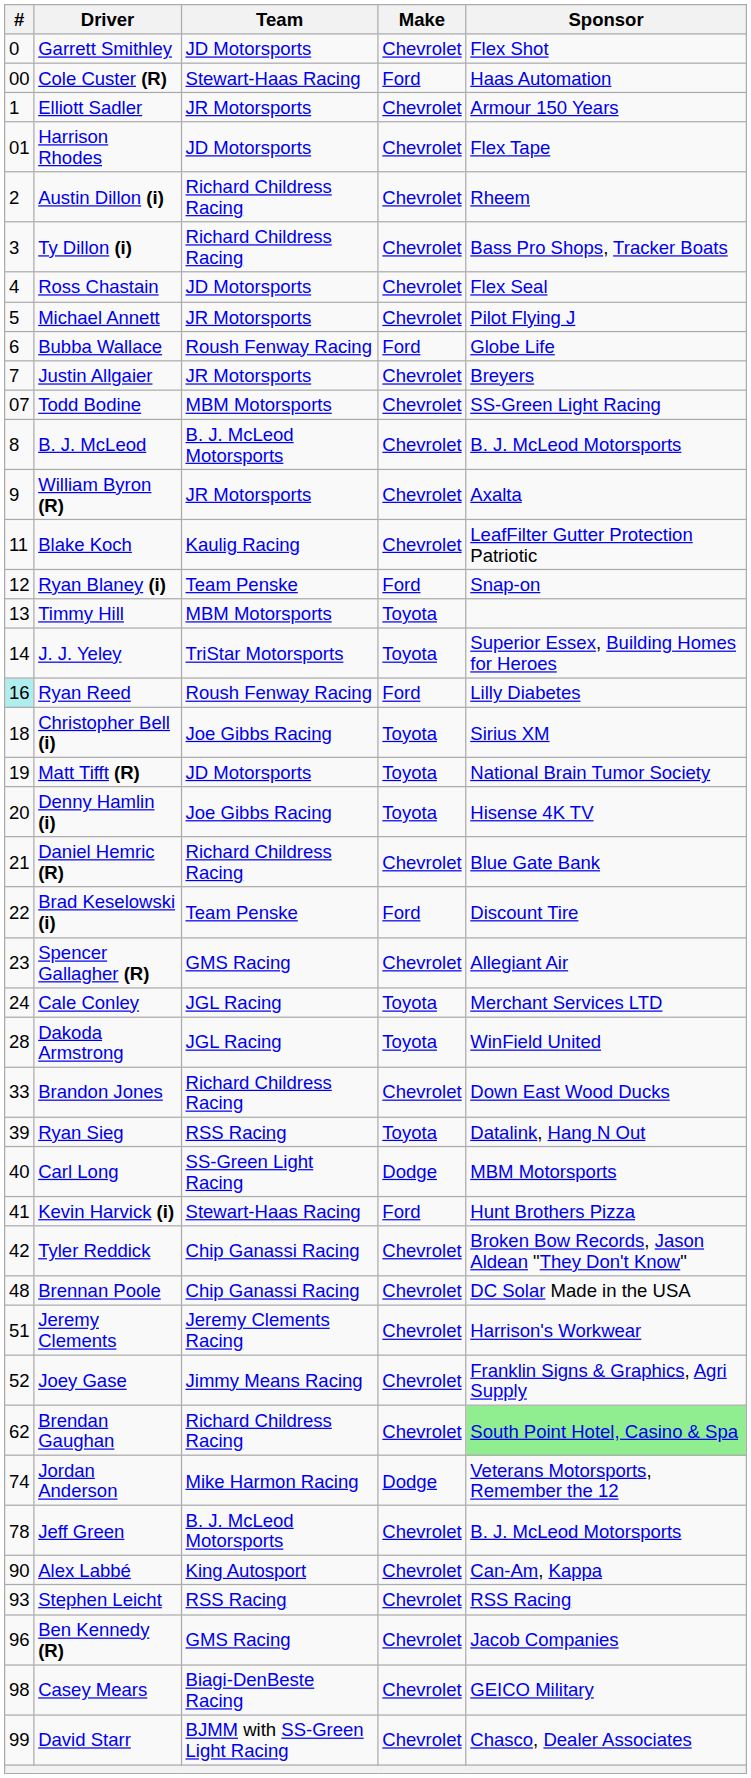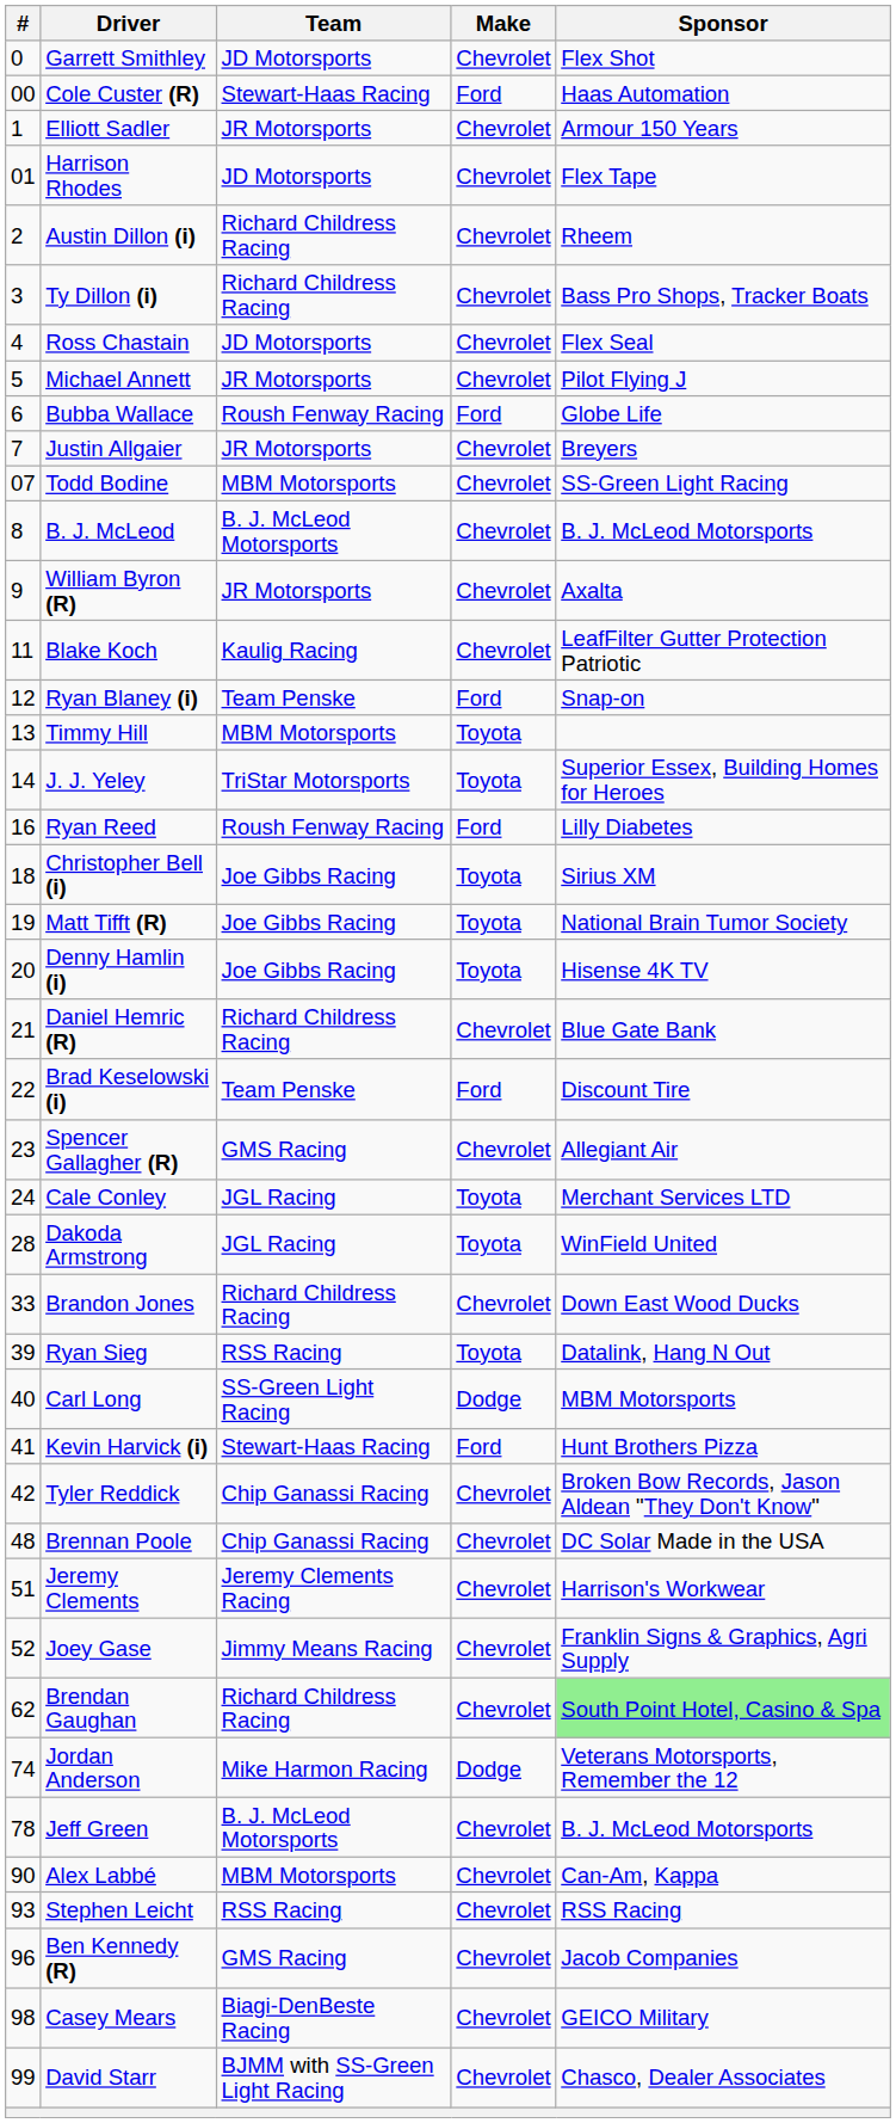 <table class="wikitable" style="font-size:95%">
 <tr>
 <th>#</th>
 <th>Driver</th>
 <th>Team</th>
 <th>Make</th>
 <th>Sponsor</th>
 </tr>
 <tr>
 <td>0</td>
 <td><a href='#'>Garrett Smithley</a></td>
 <td><a href='#'>JD Motorsports</a></td>
 <td><a href='#'>Chevrolet</a></td>
 <td><a href='#'>Flex Shot</a></td>
 </tr>
 <tr>
 <td>00</td>
 <td><a href='#'>Cole Custer</a> <strong>(R)</strong></td>
 <td><a href='#'>Stewart-Haas Racing</a></td>
 <td><a href='#'>Ford</a></td>
 <td><a href='#'>Haas Automation</a></td>
 </tr>
 <tr>
 <td>1</td>
 <td><a href='#'>Elliott Sadler</a></td>
 <td><a href='#'>JR Motorsports</a></td>
 <td><a href='#'>Chevrolet</a></td>
 <td><a href='#'>Armour 150 Years</a></td>
 </tr>
 <tr>
 <td>01</td>
 <td><a href='#'>Harrison Rhodes</a></td>
 <td><a href='#'>JD Motorsports</a></td>
 <td><a href='#'>Chevrolet</a></td>
 <td><a href='#'>Flex Tape</a></td>
 </tr>
 <tr>
 <td>2</td>
 <td><a href='#'>Austin Dillon</a> <strong>(i)</strong></td>
 <td><a href='#'>Richard Childress Racing</a></td>
 <td><a href='#'>Chevrolet</a></td>
 <td><a href='#'>Rheem</a></td>
 </tr>
 <tr>
 <td>3</td>
 <td><a href='#'>Ty Dillon</a> <strong>(i)</strong></td>
 <td><a href='#'>Richard Childress Racing</a></td>
 <td><a href='#'>Chevrolet</a></td>
 <td><a href='#'>Bass Pro Shops</a>, <a href='#'>Tracker Boats</a></td>
 </tr>
 <tr>
 <td>4</td>
 <td><a href='#'>Ross Chastain</a></td>
 <td><a href='#'>JD Motorsports</a></td>
 <td><a href='#'>Chevrolet</a></td>
 <td><a href='#'>Flex Seal</a></td>
 </tr>
 <tr>
 <td>5</td>
 <td><a href='#'>Michael Annett</a></td>
 <td><a href='#'>JR Motorsports</a></td>
 <td><a href='#'>Chevrolet</a></td>
 <td><a href='#'>Pilot Flying J</a></td>
 </tr>
 <tr>
 <td>6</td>
 <td><a href='#'>Bubba Wallace</a></td>
 <td><a href='#'>Roush Fenway Racing</a></td>
 <td><a href='#'>Ford</a></td>
 <td><a href='#'>Globe Life</a></td>
 </tr>
 <tr>
 <td>7</td>
 <td><a href='#'>Justin Allgaier</a></td>
 <td><a href='#'>JR Motorsports</a></td>
 <td><a href='#'>Chevrolet</a></td>
 <td><a href='#'>Breyers</a></td>
 </tr>
 <tr>
 <td>07</td>
 <td><a href='#'>Todd Bodine</a></td>
 <td><a href='#'>MBM Motorsports</a></td>
 <td><a href='#'>Chevrolet</a></td>
 <td><a href='#'>SS-Green Light Racing</a></td>
 </tr>
 <tr>
 <td>8</td>
 <td><a href='#'>B. J. McLeod</a></td>
 <td><a href='#'>B. J. McLeod Motorsports</a></td>
 <td><a href='#'>Chevrolet</a></td>
 <td><a href='#'>B. J. McLeod Motorsports</a></td>
 </tr>
 <tr>
 <td>9</td>
 <td><a href='#'>William Byron</a> <strong>(R)</strong></td>
 <td><a href='#'>JR Motorsports</a></td>
 <td><a href='#'>Chevrolet</a></td>
 <td><a href='#'>Axalta</a></td>
 </tr>
 <tr>
 <td>11</td>
 <td><a href='#'>Blake Koch</a></td>
 <td><a href='#'>Kaulig Racing</a></td>
 <td><a href='#'>Chevrolet</a></td>
 <td><a href='#'>LeafFilter Gutter Protection</a> Patriotic</td>
 </tr>
 <tr>
 <td>12</td>
 <td><a href='#'>Ryan Blaney</a> <strong>(i)</strong></td>
 <td><a href='#'>Team Penske</a></td>
 <td><a href='#'>Ford</a></td>
 <td><a href='#'>Snap-on</a></td>
 </tr>
 <tr>
 <td>13</td>
 <td><a href='#'>Timmy Hill</a></td>
 <td><a href='#'>MBM Motorsports</a></td>
 <td><a href='#'>Toyota</a></td>
 <td></td>
 </tr>
 <tr>
 <td>14</td>
 <td><a href='#'>J. J. Yeley</a></td>
 <td><a href='#'>TriStar Motorsports</a></td>
 <td><a href='#'>Toyota</a></td>
 <td><a href='#'>Superior Essex</a>, <a href='#'>Building Homes for Heroes</a></td>
 </tr>
 <tr>
-<td style="background: paleturquoise;">16</td>
+<td>16</td>
 <td><a href='#'>Ryan Reed</a></td>
 <td><a href='#'>Roush Fenway Racing</a></td>
 <td><a href='#'>Ford</a></td>
 <td><a href='#'>Lilly Diabetes</a></td>
 </tr>
 <tr>
 <td>18</td>
 <td><a href='#'>Christopher Bell</a> <strong>(i)</strong></td>
 <td><a href='#'>Joe Gibbs Racing</a></td>
 <td><a href='#'>Toyota</a></td>
 <td><a href='#'>Sirius XM</a></td>
 </tr>
 <tr>
 <td>19</td>
 <td><a href='#'>Matt Tifft</a> <strong>(R)</strong></td>
-<td><a href='#'>JD Motorsports</a></td>
+<td><a href='#'>Joe Gibbs Racing</a></td>
 <td><a href='#'>Toyota</a></td>
 <td><a href='#'>National Brain Tumor Society</a></td>
 </tr>
 <tr>
 <td>20</td>
 <td><a href='#'>Denny Hamlin</a> <strong>(i)</strong></td>
 <td><a href='#'>Joe Gibbs Racing</a></td>
 <td><a href='#'>Toyota</a></td>
 <td><a href='#'>Hisense 4K TV</a></td>
 </tr>
 <tr>
 <td>21</td>
 <td><a href='#'>Daniel Hemric</a> <strong>(R)</strong></td>
 <td><a href='#'>Richard Childress Racing</a></td>
 <td><a href='#'>Chevrolet</a></td>
 <td><a href='#'>Blue Gate Bank</a></td>
 </tr>
 <tr>
 <td>22</td>
 <td><a href='#'>Brad Keselowski</a> <strong>(i)</strong></td>
 <td><a href='#'>Team Penske</a></td>
 <td><a href='#'>Ford</a></td>
 <td><a href='#'>Discount Tire</a></td>
 </tr>
 <tr>
 <td>23</td>
 <td><a href='#'>Spencer Gallagher</a> <strong>(R)</strong></td>
 <td><a href='#'>GMS Racing</a></td>
 <td><a href='#'>Chevrolet</a></td>
 <td><a href='#'>Allegiant Air</a></td>
 </tr>
 <tr>
 <td>24</td>
 <td><a href='#'>Cale Conley</a></td>
 <td><a href='#'>JGL Racing</a></td>
 <td><a href='#'>Toyota</a></td>
 <td><a href='#'>Merchant Services LTD</a></td>
 </tr>
 <tr>
 <td>28</td>
 <td><a href='#'>Dakoda Armstrong</a></td>
 <td><a href='#'>JGL Racing</a></td>
 <td><a href='#'>Toyota</a></td>
 <td><a href='#'>WinField United</a></td>
 </tr>
 <tr>
 <td>33</td>
 <td><a href='#'>Brandon Jones</a></td>
 <td><a href='#'>Richard Childress Racing</a></td>
 <td><a href='#'>Chevrolet</a></td>
 <td><a href='#'>Down East Wood Ducks</a></td>
 </tr>
 <tr>
 <td>39</td>
 <td><a href='#'>Ryan Sieg</a></td>
 <td><a href='#'>RSS Racing</a></td>
 <td><a href='#'>Toyota</a></td>
 <td><a href='#'>Datalink</a>, <a href='#'>Hang N Out</a></td>
 </tr>
 <tr>
 <td>40</td>
 <td><a href='#'>Carl Long</a></td>
 <td><a href='#'>SS-Green Light Racing</a></td>
 <td><a href='#'>Dodge</a></td>
 <td><a href='#'>MBM Motorsports</a></td>
 </tr>
 <tr>
 <td>41</td>
 <td><a href='#'>Kevin Harvick</a> <strong>(i)</strong></td>
 <td><a href='#'>Stewart-Haas Racing</a></td>
 <td><a href='#'>Ford</a></td>
 <td><a href='#'>Hunt Brothers Pizza</a></td>
 </tr>
 <tr>
 <td>42</td>
 <td><a href='#'>Tyler Reddick</a></td>
 <td><a href='#'>Chip Ganassi Racing</a></td>
 <td><a href='#'>Chevrolet</a></td>
 <td><a href='#'>Broken Bow Records</a>, <a href='#'>Jason Aldean</a> "<a href='#'>They Don't Know</a>"</td>
 </tr>
 <tr>
 <td>48</td>
 <td><a href='#'>Brennan Poole</a></td>
 <td><a href='#'>Chip Ganassi Racing</a></td>
 <td><a href='#'>Chevrolet</a></td>
 <td><a href='#'>DC Solar</a> Made in the USA</td>
 </tr>
 <tr>
 <td>51</td>
 <td><a href='#'>Jeremy Clements</a></td>
 <td><a href='#'>Jeremy Clements Racing</a></td>
 <td><a href='#'>Chevrolet</a></td>
 <td><a href='#'>Harrison's Workwear</a></td>
 </tr>
 <tr>
 <td>52</td>
 <td><a href='#'>Joey Gase</a></td>
 <td><a href='#'>Jimmy Means Racing</a></td>
 <td><a href='#'>Chevrolet</a></td>
 <td><a href='#'>Franklin Signs & Graphics</a>, <a href='#'>Agri Supply</a></td>
 </tr>
 <tr>
 <td>62</td>
 <td><a href='#'>Brendan Gaughan</a></td>
 <td><a href='#'>Richard Childress Racing</a></td>
 <td><a href='#'>Chevrolet</a></td>
 <td style="background: lightgreen;"><a href='#'>South Point Hotel, Casino & Spa</a></td>
 </tr>
 <tr>
 <td>74</td>
 <td><a href='#'>Jordan Anderson</a></td>
 <td><a href='#'>Mike Harmon Racing</a></td>
 <td><a href='#'>Dodge</a></td>
 <td><a href='#'>Veterans Motorsports</a>, <a href='#'>Remember the 12</a></td>
 </tr>
 <tr>
 <td>78</td>
 <td><a href='#'>Jeff Green</a></td>
 <td><a href='#'>B. J. McLeod Motorsports</a></td>
 <td><a href='#'>Chevrolet</a></td>
 <td><a href='#'>B. J. McLeod Motorsports</a></td>
 </tr>
 <tr>
 <td>90</td>
 <td><a href='#'>Alex Labbé</a></td>
-<td><a href='#'>King Autosport</a></td>
+<td><a href='#'>MBM Motorsports</a></td>
 <td><a href='#'>Chevrolet</a></td>
 <td><a href='#'>Can-Am</a>, <a href='#'>Kappa</a></td>
 </tr>
 <tr>
 <td>93</td>
 <td><a href='#'>Stephen Leicht</a></td>
 <td><a href='#'>RSS Racing</a></td>
 <td><a href='#'>Chevrolet</a></td>
 <td><a href='#'>RSS Racing</a></td>
 </tr>
 <tr>
 <td>96</td>
 <td><a href='#'>Ben Kennedy</a> <strong>(R)</strong></td>
 <td><a href='#'>GMS Racing</a></td>
 <td><a href='#'>Chevrolet</a></td>
 <td><a href='#'>Jacob Companies</a></td>
 </tr>
 <tr>
 <td>98</td>
 <td><a href='#'>Casey Mears</a></td>
 <td><a href='#'>Biagi-DenBeste Racing</a></td>
 <td><a href='#'>Chevrolet</a></td>
 <td><a href='#'>GEICO Military</a></td>
 </tr>
 <tr>
 <td>99</td>
 <td><a href='#'>David Starr</a></td>
 <td><a href='#'>BJMM</a> with <a href='#'>SS-Green Light Racing</a></td>
 <td><a href='#'>Chevrolet</a></td>
 <td><a href='#'>Chasco</a>, <a href='#'>Dealer Associates</a></td>
 </tr>
 <tr>
 <th colspan="5"></th>
 </tr>
 </table>
